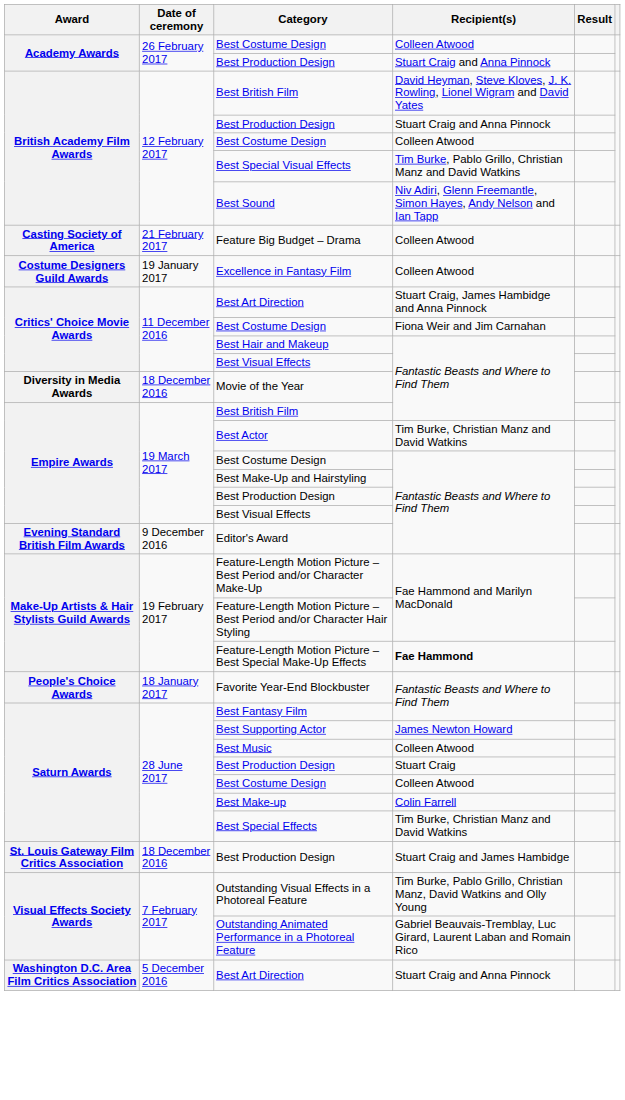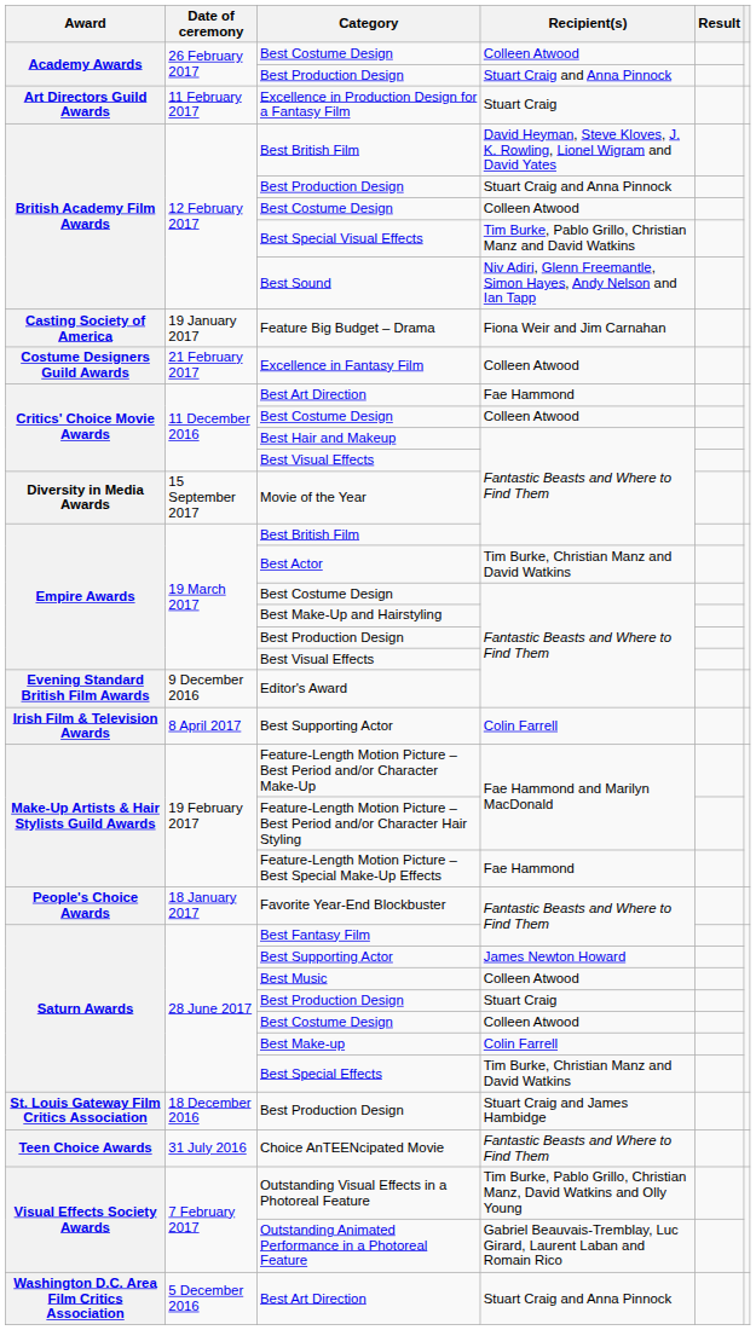 <table class="wikitable plainrowheaders sortable">
 <tr>
 <th scope="col">Award</th>
 <th scope="col">Date of ceremony</th>
 <th scope="col">Category</th>
 <th scope="col">Recipient(s)</th>
 <th scope="col">Result</th>
 <th scope="col" class="unsortable"></th>
 </tr>
 <tr>
 <th scope="row" rowspan="2"><a href='#'>Academy Awards</a></th>
 <td rowspan="2"><a href='#'>26 February 2017</a></td>
 <td><a href='#'>Best Costume Design</a></td>
 <td><a href='#'>Colleen Atwood</a></td>
 <td></td>
 <td rowspan="2" style="text-align:center;"></td>
 </tr>
 <tr>
 <td><a href='#'>Best Production Design</a></td>
 <td><a href='#'>Stuart Craig</a> and <a href='#'>Anna Pinnock</a></td>
 <td></td>
+</tr>
+<tr>
+<th scope="row"><a href='#'>Art Directors Guild Awards</a></th>
+<td><a href='#'>11 February 2017</a></td>
+<td><a href='#'>Excellence in Production Design for a Fantasy Film</a></td>
+<td>Stuart Craig</td>
+<td></td>
+<td style="text-align:center;"></td>
 </tr>
 <tr>
 <th scope="row" rowspan="5"><a href='#'>British Academy Film Awards</a></th>
 <td rowspan="5"><a href='#'>12 February 2017</a></td>
 <td><a href='#'>Best British Film</a></td>
 <td><a href='#'>David Heyman</a>, <a href='#'>Steve Kloves</a>, <a href='#'>J. K. Rowling</a>, <a href='#'>Lionel Wigram</a> and <a href='#'>David Yates</a></td>
 <td></td>
 <td rowspan="5" style="text-align:center;"></td>
 </tr>
 <tr>
 <td><a href='#'>Best Production Design</a></td>
 <td>Stuart Craig and Anna Pinnock</td>
 <td></td>
 </tr>
 <tr>
 <td><a href='#'>Best Costume Design</a></td>
 <td>Colleen Atwood</td>
 <td></td>
 </tr>
 <tr>
 <td><a href='#'>Best Special Visual Effects</a></td>
 <td><a href='#'>Tim Burke</a>, Pablo Grillo, Christian Manz and David Watkins</td>
 <td></td>
 </tr>
 <tr>
 <td><a href='#'>Best Sound</a></td>
 <td><a href='#'>Niv Adiri</a>, <a href='#'>Glenn Freemantle</a>, <a href='#'>Simon Hayes</a>, <a href='#'>Andy Nelson</a> and <a href='#'>Ian Tapp</a></td>
 <td></td>
 </tr>
 <tr>
 <th scope="row"><a href='#'>Casting Society of America</a></th>
-<td><a href='#'>21 February 2017</a></td>
+<td>19 January 2017</td>
 <td>Feature Big Budget – Drama</td>
-<td>Colleen Atwood</td>
+<td>Fiona Weir and Jim Carnahan</td>
 <td></td>
 <td style="text-align:center;"></td>
 </tr>
 <tr>
 <th scope="row"><a href='#'>Costume Designers Guild Awards</a></th>
-<td>19 January 2017</td>
+<td><a href='#'>21 February 2017</a></td>
 <td><a href='#'>Excellence in Fantasy Film</a></td>
 <td>Colleen Atwood</td>
 <td></td>
 <td style="text-align:center;"></td>
 </tr>
 <tr>
 <th scope="row" rowspan="4"><a href='#'>Critics' Choice Movie Awards</a></th>
 <td rowspan="4"><a href='#'>11 December 2016</a></td>
 <td><a href='#'>Best Art Direction</a></td>
-<td>Stuart Craig, James Hambidge and Anna Pinnock</td>
+<td>Fae Hammond</td>
 <td></td>
 <td rowspan="4" style="text-align:center;"></td>
 </tr>
 <tr>
 <td><a href='#'>Best Costume Design</a></td>
-<td>Fiona Weir and Jim Carnahan</td>
+<td>Colleen Atwood</td>
 <td></td>
 </tr>
 <tr>
 <td><a href='#'>Best Hair and Makeup</a></td>
 <td rowspan="4"><em>Fantastic Beasts and Where to Find Them</em></td>
 <td></td>
 </tr>
 <tr>
 <td><a href='#'>Best Visual Effects</a></td>
 <td></td>
 </tr>
 <tr>
 <th scope="row">Diversity in Media Awards</th>
-<td><a href='#'>18 December 2016</a></td>
+<td>15 September 2017</td>
 <td>Movie of the Year</td>
 <td></td>
 <td style="text-align:center;"></td>
 </tr>
 <tr>
 <th scope="row" rowspan="6"><a href='#'>Empire Awards</a></th>
 <td rowspan="6"><a href='#'>19 March 2017</a></td>
 <td><a href='#'>Best British Film</a></td>
 <td></td>
 <td rowspan="6" style="text-align:center;"></td>
 </tr>
 <tr>
 <td><a href='#'>Best Actor</a></td>
 <td>Tim Burke, Christian Manz and David Watkins</td>
 <td></td>
 </tr>
 <tr>
 <td>Best Costume Design</td>
 <td rowspan="5"><em>Fantastic Beasts and Where to Find Them</em></td>
 <td></td>
 </tr>
 <tr>
 <td>Best Make-Up and Hairstyling</td>
 <td></td>
 </tr>
 <tr>
 <td>Best Production Design</td>
 <td></td>
 </tr>
 <tr>
 <td>Best Visual Effects</td>
 <td></td>
 </tr>
 <tr>
 <th scope="row"><a href='#'>Evening Standard British Film Awards</a></th>
 <td>9 December 2016</td>
 <td>Editor's Award</td>
 <td></td>
 <td style="text-align:center;"></td>
 </tr>
 <tr>
+<th scope="row"><a href='#'>Irish Film & Television Awards</a></th>
+<td><a href='#'>8 April 2017</a></td>
+<td>Best Supporting Actor</td>
+<td><a href='#'>Colin Farrell</a></td>
+<td></td>
+<td style="text-align:center;"></td>
+</tr>
+<tr>
 <th scope="row" rowspan="3"><a href='#'>Make-Up Artists & Hair Stylists Guild Awards</a></th>
 <td rowspan="3">19 February 2017</td>
 <td>Feature-Length Motion Picture – Best Period and/or Character Make-Up</td>
 <td rowspan="2">Fae Hammond and Marilyn MacDonald</td>
 <td></td>
 <td rowspan="3" style="text-align:center;"></td>
 </tr>
 <tr>
 <td>Feature-Length Motion Picture – Best Period and/or Character Hair Styling</td>
 <td></td>
 </tr>
 <tr>
 <td>Feature-Length Motion Picture – Best Special Make-Up Effects</td>
-<td><strong>Fae Hammond</strong></td>
+<td>Fae Hammond</td>
 <td></td>
 </tr>
 <tr>
 <th scope="row"><a href='#'>People's Choice Awards</a></th>
 <td><a href='#'>18 January 2017</a></td>
 <td>Favorite Year-End Blockbuster</td>
 <td rowspan="2"><em>Fantastic Beasts and Where to Find Them</em></td>
 <td></td>
 <td style="text-align:center;"></td>
 </tr>
 <tr>
 <th scope="row" rowspan="7"><a href='#'>Saturn Awards</a></th>
 <td rowspan="7"><a href='#'>28 June 2017</a></td>
 <td><a href='#'>Best Fantasy Film</a></td>
 <td></td>
 <td rowspan="7" style="text-align:center;"></td>
 </tr>
 <tr>
 <td><a href='#'>Best Supporting Actor</a></td>
 <td><a href='#'>James Newton Howard</a></td>
 <td></td>
 </tr>
 <tr>
 <td><a href='#'>Best Music</a></td>
 <td>Colleen Atwood</td>
 <td></td>
 </tr>
 <tr>
 <td><a href='#'>Best Production Design</a></td>
 <td>Stuart Craig</td>
 <td></td>
 </tr>
 <tr>
 <td><a href='#'>Best Costume Design</a></td>
 <td>Colleen Atwood</td>
 <td></td>
 </tr>
 <tr>
 <td><a href='#'>Best Make-up</a></td>
 <td><a href='#'>Colin Farrell</a></td>
 <td></td>
 </tr>
 <tr>
 <td><a href='#'>Best Special Effects</a></td>
 <td>Tim Burke, Christian Manz and David Watkins</td>
 <td></td>
 </tr>
 <tr>
 <th scope="row"><a href='#'>St. Louis Gateway Film Critics Association</a></th>
 <td><a href='#'>18 December 2016</a></td>
 <td>Best Production Design</td>
 <td>Stuart Craig and James Hambidge</td>
 <td></td>
 <td style="text-align:center;"></td>
 </tr>
 <tr>
+<th scope="row"><a href='#'>Teen Choice Awards</a></th>
+<td><a href='#'>31 July 2016</a></td>
+<td>Choice AnTEENcipated Movie</td>
+<td><em>Fantastic Beasts and Where to Find Them</em></td>
+<td></td>
+<td style="text-align:center;"></td>
+</tr>
+<tr>
 <th scope="row" rowspan="2"><a href='#'>Visual Effects Society Awards</a></th>
 <td rowspan="2"><a href='#'>7 February 2017</a></td>
 <td>Outstanding Visual Effects in a Photoreal Feature</td>
 <td>Tim Burke, Pablo Grillo, Christian Manz, David Watkins and Olly Young</td>
 <td></td>
 <td rowspan="2" style="text-align:center;"></td>
 </tr>
 <tr>
 <td><a href='#'>Outstanding Animated Performance in a Photoreal Feature</a></td>
 <td>Gabriel Beauvais-Tremblay, Luc Girard, Laurent Laban and Romain Rico</td>
 <td></td>
 </tr>
 <tr>
 <th scope="row"><a href='#'>Washington D.C. Area Film Critics Association</a></th>
 <td><a href='#'>5 December 2016</a></td>
 <td><a href='#'>Best Art Direction</a></td>
 <td>Stuart Craig and Anna Pinnock</td>
 <td></td>
 <td style="text-align:center;"></td>
 </tr>
 </table>
